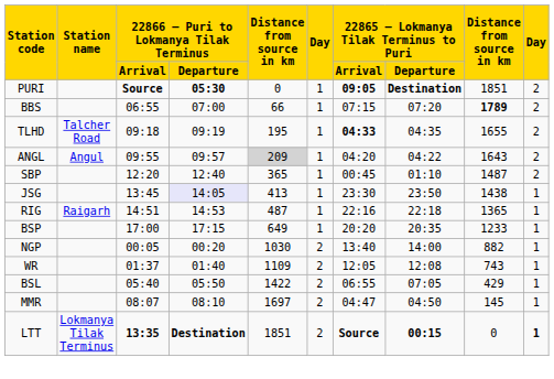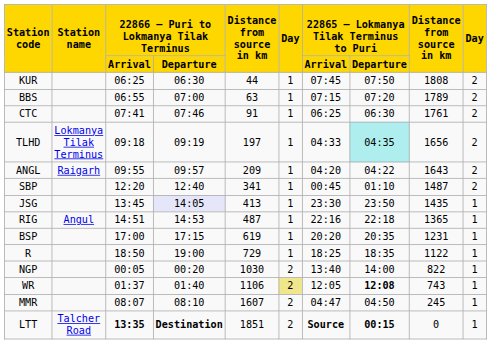 <table class="wikitable plainrowheaders unsortable" style="text-align:center">
 <tr>
 <th scope="col" rowspan="2" style="background:gold;">Station code</th>
 <th scope="col" rowspan="2" style="background:gold;">Station name</th>
 <th scope="col" colspan="2" style="background:gold;"><br>22866 – Puri to Lokmanya Tilak Terminus</th>
 <th scope="col" rowspan="2" style="background:gold;">Distance<br> from source <br>in km</th>
 <th scope="col" rowspan="2" style="background:gold;">Day</th>
 <th scope="col" colspan="2" style="background:gold;"><br>22865 – Lokmanya Tilak Terminus to Puri</th>
 <th scope="col" rowspan="2" style="background:gold;">Distance<br> from source <br>in km</th>
 <th scope="col" rowspan="2" style="background:gold;">Day</th>
 </tr>
 <tr>
 <th scope="col" colspan="1" style="background:gold;">Arrival</th>
 <th scope="col" colspan="1" style="background:gold;">Departure</th>
 <th scope="col" colspan="1" style="background:gold;">Arrival</th>
 <th scope="col" colspan="1" style="background:gold;">Departure</th>
 </tr>
 <tr>
-<td valign="center">PURI</td>
+<td valign="center">KUR</td>
 <td valign="center"></td>
-<td valign="center"><strong>Source</strong></td>
-<td valign="center"><strong>05:30</strong></td>
-<td valign="center">0</td>
+<td valign="center">06:25</td>
+<td valign="center">06:30</td>
+<td valign="center">44</td>
 <td valign="center">1</td>
-<td valign="center"><strong>09:05</strong></td>
-<td valign="center"><strong>Destination</strong></td>
-<td valign="center">1851</td>
+<td valign="center">07:45</td>
+<td valign="center">07:50</td>
+<td valign="center">1808</td>
 <td valign="center">2</td>
 </tr>
 <tr>
 <td valign="center">BBS</td>
 <td valign="center"></td>
 <td valign="center">06:55</td>
 <td valign="center">07:00</td>
-<td valign="center">66</td>
+<td valign="center">63</td>
 <td valign="center">1</td>
 <td valign="center">07:15</td>
 <td valign="center">07:20</td>
-<td valign="center"><strong>1789</strong></td>
+<td valign="center">1789</td>
+<td valign="center">2</td>
+</tr>
+<tr>
+<td valign="center">CTC</td>
+<td valign="center"></td>
+<td valign="center">07:41</td>
+<td valign="center">07:46</td>
+<td valign="center">91</td>
+<td valign="center">1</td>
+<td valign="center">06:25</td>
+<td valign="center">06:30</td>
+<td valign="center">1761</td>
 <td valign="center">2</td>
 </tr>
 <tr>
 <td valign="center">TLHD</td>
-<td valign="center"><a href='#'>Talcher Road</a></td>
+<td valign="center"><a href='#'>Lokmanya Tilak Terminus</a></td>
 <td valign="center">09:18</td>
 <td valign="center">09:19</td>
-<td valign="center">195</td>
+<td valign="center">197</td>
 <td valign="center">1</td>
-<td valign="center"><strong>04:33</strong></td>
-<td valign="center">04:35</td>
-<td valign="center">1655</td>
+<td valign="center">04:33</td>
+<td valign="center" style="background: paleturquoise;">04:35</td>
+<td valign="center">1656</td>
 <td valign="center">2</td>
 </tr>
 <tr>
 <td valign="center">ANGL</td>
-<td valign="center"><a href='#'>Angul</a></td>
+<td valign="center"><a href='#'>Raigarh</a></td>
 <td valign="center">09:55</td>
 <td valign="center">09:57</td>
-<td valign="center" style="background: lightgrey;">209</td>
+<td valign="center">209</td>
 <td valign="center">1</td>
 <td valign="center">04:20</td>
 <td valign="center">04:22</td>
 <td valign="center">1643</td>
 <td valign="center">2</td>
 </tr>
 <tr>
 <td valign="center">SBP</td>
 <td valign="center"></td>
 <td valign="center">12:20</td>
 <td valign="center">12:40</td>
-<td valign="center">365</td>
+<td valign="center">341</td>
 <td valign="center">1</td>
 <td valign="center">00:45</td>
 <td valign="center">01:10</td>
 <td valign="center">1487</td>
 <td valign="center">2</td>
 </tr>
 <tr>
 <td valign="center">JSG</td>
 <td valign="center"></td>
 <td valign="center">13:45</td>
 <td valign="center" style="background: lavender;">14:05</td>
 <td valign="center">413</td>
 <td valign="center">1</td>
 <td valign="center">23:30</td>
 <td valign="center">23:50</td>
-<td valign="center">1438</td>
+<td valign="center">1435</td>
 <td valign="center">1</td>
 </tr>
 <tr>
 <td valign="center">RIG</td>
-<td valign="center"><a href='#'>Raigarh</a></td>
+<td valign="center"><a href='#'>Angul</a></td>
 <td valign="center">14:51</td>
 <td valign="center">14:53</td>
 <td valign="center">487</td>
 <td valign="center">1</td>
 <td valign="center">22:16</td>
 <td valign="center">22:18</td>
 <td valign="center">1365</td>
 <td valign="center">1</td>
 </tr>
 <tr>
 <td valign="center">BSP</td>
 <td valign="center"></td>
 <td valign="center">17:00</td>
 <td valign="center">17:15</td>
-<td valign="center">649</td>
+<td valign="center">619</td>
 <td valign="center">1</td>
 <td valign="center">20:20</td>
 <td valign="center">20:35</td>
-<td valign="center">1233</td>
+<td valign="center">1231</td>
+<td valign="center">1</td>
+</tr>
+<tr>
+<td valign="center">R</td>
+<td valign="center"></td>
+<td valign="center">18:50</td>
+<td valign="center">19:00</td>
+<td valign="center">729</td>
+<td valign="center">1</td>
+<td valign="center">18:25</td>
+<td valign="center">18:35</td>
+<td valign="center">1122</td>
 <td valign="center">1</td>
 </tr>
 <tr>
 <td valign="center">NGP</td>
 <td valign="center"></td>
 <td valign="center">00:05</td>
 <td valign="center">00:20</td>
 <td valign="center">1030</td>
 <td valign="center">2</td>
 <td valign="center">13:40</td>
 <td valign="center">14:00</td>
-<td valign="center">882</td>
+<td valign="center">822</td>
 <td valign="center">1</td>
 </tr>
 <tr>
 <td valign="center">WR</td>
 <td valign="center"></td>
 <td valign="center">01:37</td>
 <td valign="center">01:40</td>
-<td valign="center">1109</td>
-<td valign="center">2</td>
+<td valign="center">1106</td>
+<td valign="center" style="background: khaki;">2</td>
 <td valign="center">12:05</td>
-<td valign="center">12:08</td>
+<td valign="center"><strong>12:08</strong></td>
 <td valign="center">743</td>
-<td valign="center">1</td>
-</tr>
-<tr>
-<td valign="center">BSL</td>
-<td valign="center"></td>
-<td valign="center">05:40</td>
-<td valign="center">05:50</td>
-<td valign="center">1422</td>
-<td valign="center">2</td>
-<td valign="center">06:55</td>
-<td valign="center">07:05</td>
-<td valign="center">429</td>
 <td valign="center">1</td>
 </tr>
 <tr>
 <td valign="center">MMR</td>
 <td valign="center"></td>
 <td valign="center">08:07</td>
 <td valign="center">08:10</td>
-<td valign="center">1697</td>
+<td valign="center">1607</td>
 <td valign="center">2</td>
 <td valign="center">04:47</td>
 <td valign="center">04:50</td>
-<td valign="center">145</td>
+<td valign="center">245</td>
 <td valign="center">1</td>
 </tr>
 <tr>
 <td valign="center">LTT</td>
-<td valign="center"><a href='#'>Lokmanya Tilak Terminus</a></td>
+<td valign="center"><a href='#'>Talcher Road</a></td>
 <td valign="center"><strong>13:35</strong></td>
 <td valign="center"><strong>Destination</strong></td>
 <td valign="center">1851</td>
 <td valign="center">2</td>
 <td valign="center"><strong>Source</strong></td>
 <td valign="center"><strong>00:15</strong></td>
 <td valign="center">0</td>
-<td valign="center"><strong>1</strong></td>
+<td valign="center">1</td>
 </tr>
 </table>
